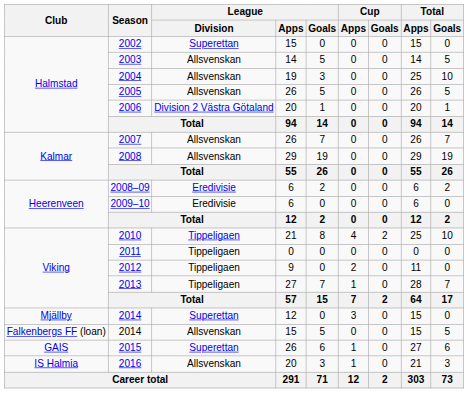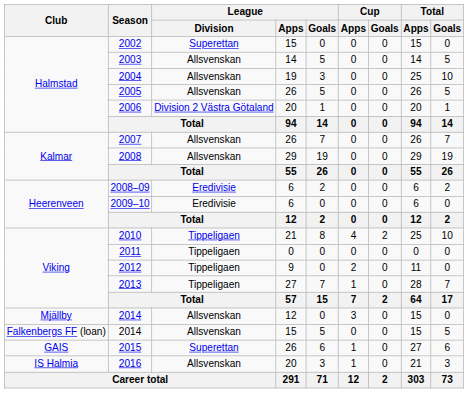 <table class="wikitable" style="text-align:center">
 <tr>
 <th rowspan="2">Club</th>
 <th rowspan="2">Season</th>
 <th colspan="3">League</th>
 <th colspan="2">Cup</th>
 <th colspan="2">Total</th>
 </tr>
 <tr>
 <th>Division</th>
 <th>Apps</th>
 <th>Goals</th>
 <th>Apps</th>
 <th>Goals</th>
 <th>Apps</th>
 <th>Goals</th>
 </tr>
 <tr>
 <td rowspan="6"><a href='#'>Halmstad</a></td>
 <td><a href='#'>2002</a></td>
 <td><a href='#'>Superettan</a></td>
 <td>15</td>
 <td>0</td>
 <td>0</td>
 <td>0</td>
 <td>15</td>
 <td>0</td>
 </tr>
 <tr>
 <td><a href='#'>2003</a></td>
 <td>Allsvenskan</td>
 <td>14</td>
 <td>5</td>
 <td>0</td>
 <td>0</td>
 <td>14</td>
 <td>5</td>
 </tr>
 <tr>
 <td><a href='#'>2004</a></td>
 <td>Allsvenskan</td>
 <td>19</td>
 <td>3</td>
 <td>0</td>
 <td>0</td>
 <td>25</td>
 <td>10</td>
 </tr>
 <tr>
 <td><a href='#'>2005</a></td>
 <td>Allsvenskan</td>
 <td>26</td>
 <td>5</td>
 <td>0</td>
 <td>0</td>
 <td>26</td>
 <td>5</td>
 </tr>
 <tr>
 <td><a href='#'>2006</a></td>
 <td><a href='#'>Division 2 Västra Götaland</a></td>
 <td>20</td>
 <td>1</td>
 <td>0</td>
 <td>0</td>
 <td>20</td>
 <td>1</td>
 </tr>
 <tr>
 <th colspan="2">Total</th>
 <th>94</th>
 <th>14</th>
 <th>0</th>
 <th>0</th>
 <th>94</th>
 <th>14</th>
 </tr>
 <tr>
 <td rowspan="3"><a href='#'>Kalmar</a></td>
 <td><a href='#'>2007</a></td>
 <td>Allsvenskan</td>
 <td>26</td>
 <td>7</td>
 <td>0</td>
 <td>0</td>
 <td>26</td>
 <td>7</td>
 </tr>
 <tr>
 <td><a href='#'>2008</a></td>
 <td>Allsvenskan</td>
 <td>29</td>
 <td>19</td>
 <td>0</td>
 <td>0</td>
 <td>29</td>
 <td>19</td>
 </tr>
 <tr>
 <th colspan="2">Total</th>
 <th>55</th>
 <th>26</th>
 <th>0</th>
 <th>0</th>
 <th>55</th>
 <th>26</th>
 </tr>
 <tr>
 <td rowspan="3"><a href='#'>Heerenveen</a></td>
 <td><a href='#'>2008–09</a></td>
 <td><a href='#'>Eredivisie</a></td>
 <td>6</td>
 <td>2</td>
 <td>0</td>
 <td>0</td>
 <td>6</td>
 <td>2</td>
 </tr>
 <tr>
 <td><a href='#'>2009–10</a></td>
 <td>Eredivisie</td>
 <td>6</td>
 <td>0</td>
 <td>0</td>
 <td>0</td>
 <td>6</td>
 <td>0</td>
 </tr>
 <tr>
 <th colspan="2">Total</th>
 <th>12</th>
 <th>2</th>
 <th>0</th>
 <th>0</th>
 <th>12</th>
 <th>2</th>
 </tr>
 <tr>
 <td rowspan="5"><a href='#'>Viking</a></td>
 <td><a href='#'>2010</a></td>
 <td><a href='#'>Tippeligaen</a></td>
 <td>21</td>
 <td>8</td>
 <td>4</td>
 <td>2</td>
 <td>25</td>
 <td>10</td>
 </tr>
 <tr>
 <td><a href='#'>2011</a></td>
 <td>Tippeligaen</td>
 <td>0</td>
 <td>0</td>
 <td>0</td>
 <td>0</td>
 <td>0</td>
 <td>0</td>
 </tr>
 <tr>
 <td><a href='#'>2012</a></td>
 <td>Tippeligaen</td>
 <td>9</td>
 <td>0</td>
 <td>2</td>
 <td>0</td>
 <td>11</td>
 <td>0</td>
 </tr>
 <tr>
 <td><a href='#'>2013</a></td>
 <td>Tippeligaen</td>
 <td>27</td>
 <td>7</td>
 <td>1</td>
 <td>0</td>
 <td>28</td>
 <td>7</td>
 </tr>
 <tr>
 <th colspan="2">Total</th>
 <th>57</th>
 <th>15</th>
 <th>7</th>
 <th>2</th>
 <th>64</th>
 <th>17</th>
 </tr>
 <tr>
 <td><a href='#'>Mjällby</a></td>
 <td><a href='#'>2014</a></td>
-<td><a href='#'>Superettan</a></td>
+<td>Allsvenskan</td>
 <td>12</td>
 <td>0</td>
 <td>3</td>
 <td>0</td>
 <td>15</td>
 <td>0</td>
 </tr>
 <tr>
 <td><a href='#'>Falkenbergs FF</a> (loan)</td>
 <td>2014</td>
 <td>Allsvenskan</td>
 <td>15</td>
 <td>5</td>
 <td>0</td>
 <td>0</td>
 <td>15</td>
 <td>5</td>
 </tr>
 <tr>
 <td><a href='#'>GAIS</a></td>
 <td><a href='#'>2015</a></td>
 <td><a href='#'>Superettan</a></td>
 <td>26</td>
 <td>6</td>
 <td>1</td>
 <td>0</td>
 <td>27</td>
 <td>6</td>
 </tr>
 <tr>
 <td><a href='#'>IS Halmia</a></td>
 <td><a href='#'>2016</a></td>
 <td>Allsvenskan</td>
 <td>20</td>
 <td>3</td>
 <td>1</td>
 <td>0</td>
 <td>21</td>
 <td>3</td>
 </tr>
 <tr>
 <th colspan="3">Career total</th>
 <th>291</th>
 <th>71</th>
 <th>12</th>
 <th>2</th>
 <th>303</th>
 <th>73</th>
 </tr>
 </table>
